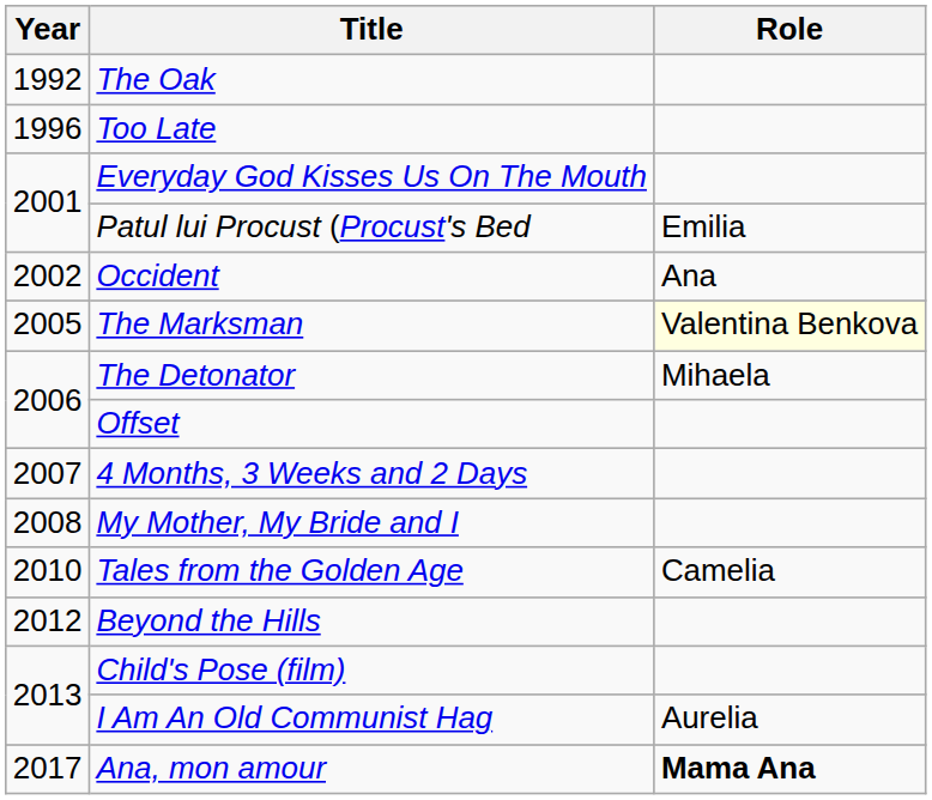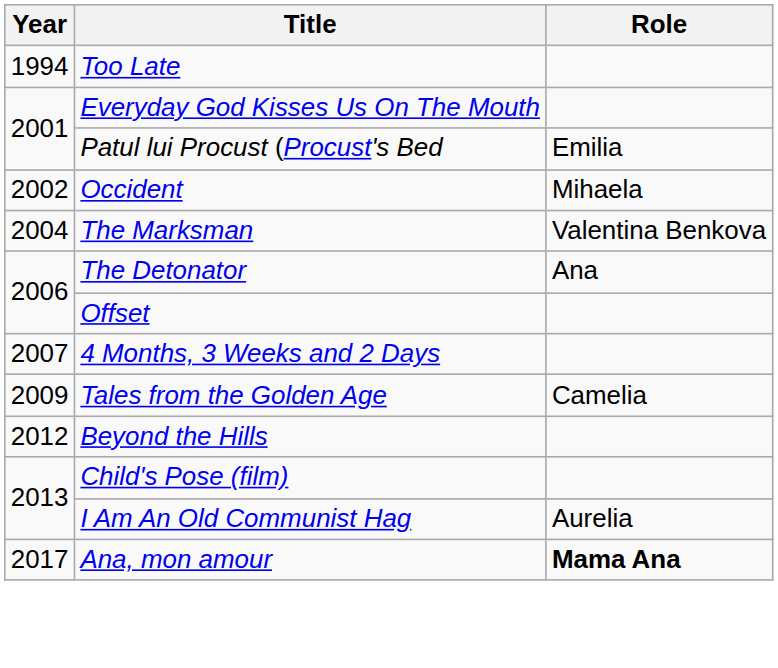 <table class="wikitable sortable">
 <tr>
 <th>Year</th>
 <th>Title</th>
 <th>Role</th>
 </tr>
 <tr>
-<td>1992</td>
-<td><em><a href='#'>The Oak</a></em></td>
-<td></td>
-</tr>
-<tr>
-<td>1996</td>
+<td>1994</td>
 <td><em><a href='#'>Too Late</a></em></td>
 <td></td>
 </tr>
 <tr>
 <td rowspan=2>2001</td>
 <td><em><a href='#'>Everyday God Kisses Us On The Mouth</a></em></td>
 <td></td>
 </tr>
 <tr>
 <td><em>Patul lui Procust</em> (<em><a href='#'>Procust</a>'s Bed</em></td>
 <td>Emilia</td>
 </tr>
 <tr>
 <td>2002</td>
 <td><em><a href='#'>Occident</a></em></td>
-<td>Ana</td>
+<td>Mihaela</td>
 </tr>
 <tr>
-<td>2005</td>
+<td>2004</td>
 <td><em><a href='#'>The Marksman</a></em></td>
-<td style="background: lightyellow;">Valentina Benkova</td>
+<td>Valentina Benkova</td>
 </tr>
 <tr>
 <td rowspan=2>2006</td>
 <td><em><a href='#'>The Detonator</a></em></td>
-<td>Mihaela</td>
+<td>Ana</td>
 </tr>
 <tr>
 <td><em><a href='#'>Offset</a></em></td>
 <td></td>
 </tr>
 <tr>
 <td>2007</td>
 <td><em><a href='#'>4 Months, 3 Weeks and 2 Days</a></em></td>
 <td></td>
 </tr>
 <tr>
-<td>2008</td>
-<td><em><a href='#'>My Mother, My Bride and I</a></em></td>
-<td></td>
-</tr>
-<tr>
-<td>2010</td>
+<td>2009</td>
 <td><em><a href='#'>Tales from the Golden Age</a></em></td>
 <td>Camelia</td>
 </tr>
 <tr>
 <td>2012</td>
 <td><em><a href='#'>Beyond the Hills</a></em></td>
 <td></td>
 </tr>
 <tr>
 <td rowspan=2>2013</td>
 <td><em><a href='#'>Child's Pose (film)</a></em></td>
 <td></td>
 </tr>
 <tr>
 <td><em><a href='#'>I Am An Old Communist Hag</a></em></td>
 <td>Aurelia</td>
 </tr>
 <tr>
 <td>2017</td>
 <td><em><a href='#'>Ana, mon amour</a></em></td>
 <td><strong>Mama Ana</strong></td>
 </tr>
 </table>
